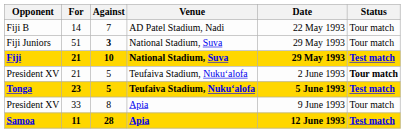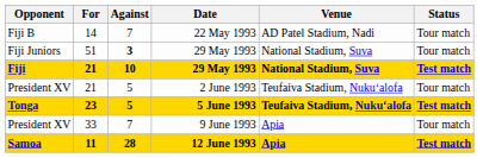 <table class=wikitable>
 <tr>
 <th>Opponent</th>
 <th>For</th>
 <th>Against</th>
+<th>Date</th>
 <th>Venue</th>
-<th>Date</th>
 <th>Status</th>
 </tr>
 <tr bgcolor=#fdfdfd>
 <td>Fiji B</td>
 <td align=center width=40>14</td>
 <td align=center width=40>7</td>
+<td width=140 align=right>22 May 1993</td>
 <td>AD Patel Stadium, Nadi</td>
-<td width=140 align=right>22 May 1993</td>
 <td>Tour match</td>
 </tr>
 <tr bgcolor=#fdfdfd>
 <td>Fiji Juniors</td>
 <td align=center width=40>51</td>
 <td align=center width=40><strong>3</strong></td>
+<td width=140 align=right>29 May 1993</td>
 <td>National Stadium, <a href='#'>Suva</a></td>
-<td width=140 align=right>29 May 1993</td>
 <td>Tour match</td>
 </tr>
 <tr bgcolor=gold>
 <td><strong><a href='#'>Fiji</a></strong></td>
 <td align=center width=40><strong>21</strong></td>
 <td align=center width=40><strong>10</strong></td>
+<td width=140 align=right><strong>29 May 1993</strong></td>
 <td><strong>National Stadium, <a href='#'>Suva</a></strong></td>
-<td width=140 align=right><strong>29 May 1993</strong></td>
 <td><strong><a href='#'>Test match</a></strong></td>
 </tr>
 <tr bgcolor=#fdfdfd>
 <td>President XV</td>
 <td align=center width=40>21</td>
 <td align=center width=40>5</td>
+<td width=140 align=right>2 June 1993</td>
 <td>Teufaiva Stadium, <a href='#'>Nukuʻalofa</a></td>
-<td width=140 align=right>2 June 1993</td>
-<td><strong>Tour match</strong></td>
+<td>Tour match</td>
 </tr>
 <tr bgcolor=gold>
 <td><strong><a href='#'>Tonga</a></strong></td>
 <td align=center width=40><strong>23</strong></td>
 <td align=center width=40><strong>5</strong></td>
+<td width=140 align=right><strong>5 June 1993</strong></td>
 <td><strong>Teufaiva Stadium, <a href='#'>Nukuʻalofa</a></strong></td>
-<td width=140 align=right><strong>5 June 1993</strong></td>
 <td><strong><a href='#'>Test match</a></strong></td>
 </tr>
 <tr bgcolor=#fdfdfd>
 <td>President XV</td>
 <td align=center width=40>33</td>
-<td align=center width=40>8</td>
+<td align=center width=40>7</td>
+<td width=140 align=right>9 June 1993</td>
 <td><a href='#'>Apia</a></td>
-<td width=140 align=right>9 June 1993</td>
 <td>Tour match</td>
 </tr>
 <tr bgcolor=gold>
 <td><strong><a href='#'>Samoa</a></strong></td>
 <td align=center width=40><strong>11</strong></td>
 <td align=center width=40><strong>28</strong></td>
+<td width=140 align=right><strong>12 June 1993</strong></td>
 <td><strong><a href='#'>Apia</a></strong></td>
-<td width=140 align=right><strong>12 June 1993</strong></td>
 <td><strong><a href='#'>Test match</a></strong></td>
 </tr>
 </table>
